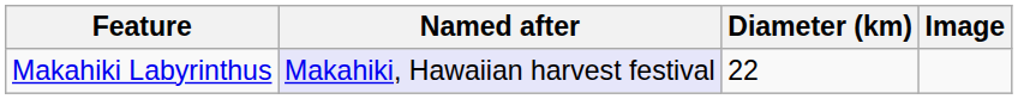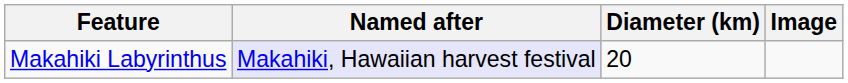 <table class="wikitable sortable">
 <tr>
 <th class="unsortable">Feature</th>
 <th class="unsortable">Named after</th>
 <th>Diameter (km)</th>
 <th class="unsortable">Image</th>
 </tr>
 <tr>
 <td><a href='#'>Makahiki Labyrinthus</a></td>
 <td style="background: lavender;"><a href='#'>Makahiki</a>, Hawaiian harvest festival</td>
-<td>22</td>
+<td>20</td>
 </tr>
 </table>
